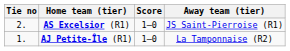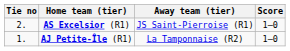 <table class="wikitable" style="text-align: center">
 <tr>
 <th>Tie no</th>
 <th>Home team (tier)</th>
+<th>Away team (tier)</th>
 <th>Score</th>
-<th>Away team (tier)</th>
 </tr>
 <tr>
 <td>2.</td>
 <td> <strong><a href='#'>AS Excelsior</a></strong> (R1)</td>
+<td><a href='#'>JS Saint-Pierroise</a> (R1) </td>
 <td>1–0</td>
-<td><a href='#'>JS Saint-Pierroise</a> (R1) </td>
 </tr>
 <tr>
 <td>1.</td>
 <td> <strong><a href='#'>AJ Petite-Île</a></strong> (R1)</td>
+<td><a href='#'>La Tamponnaise</a> (R2) </td>
 <td>1–0</td>
-<td><a href='#'>La Tamponnaise</a> (R2) </td>
 </tr>
 </table>
